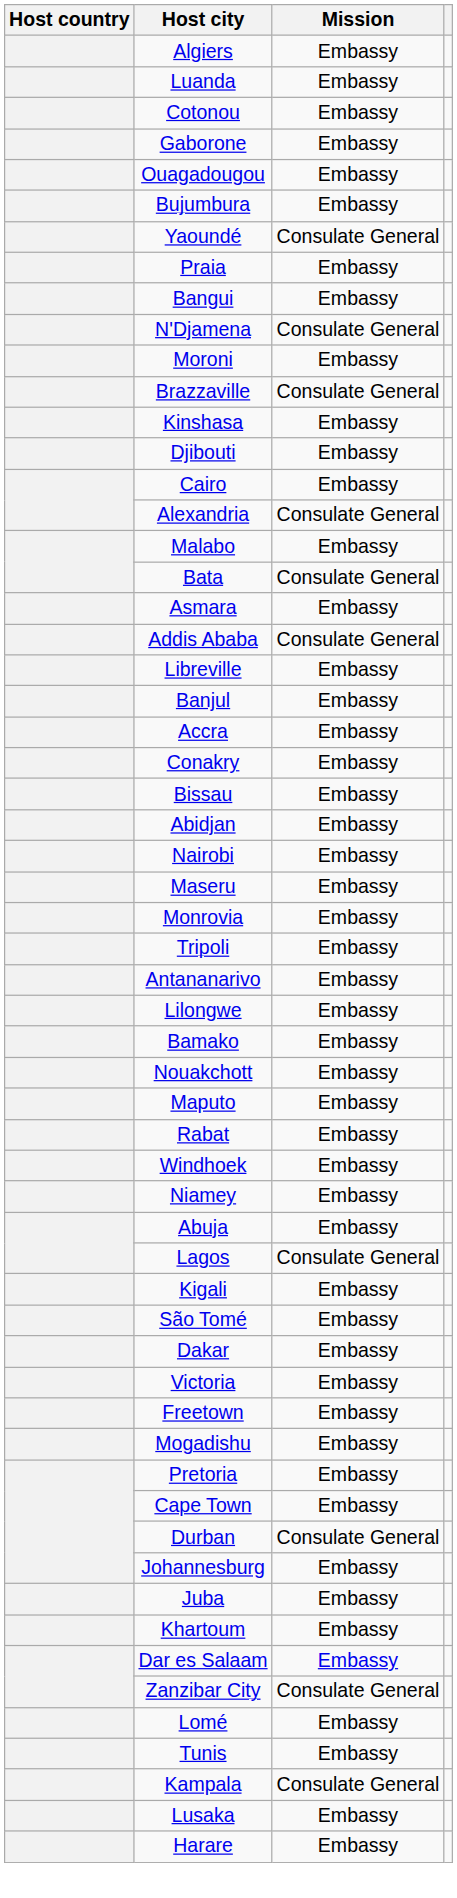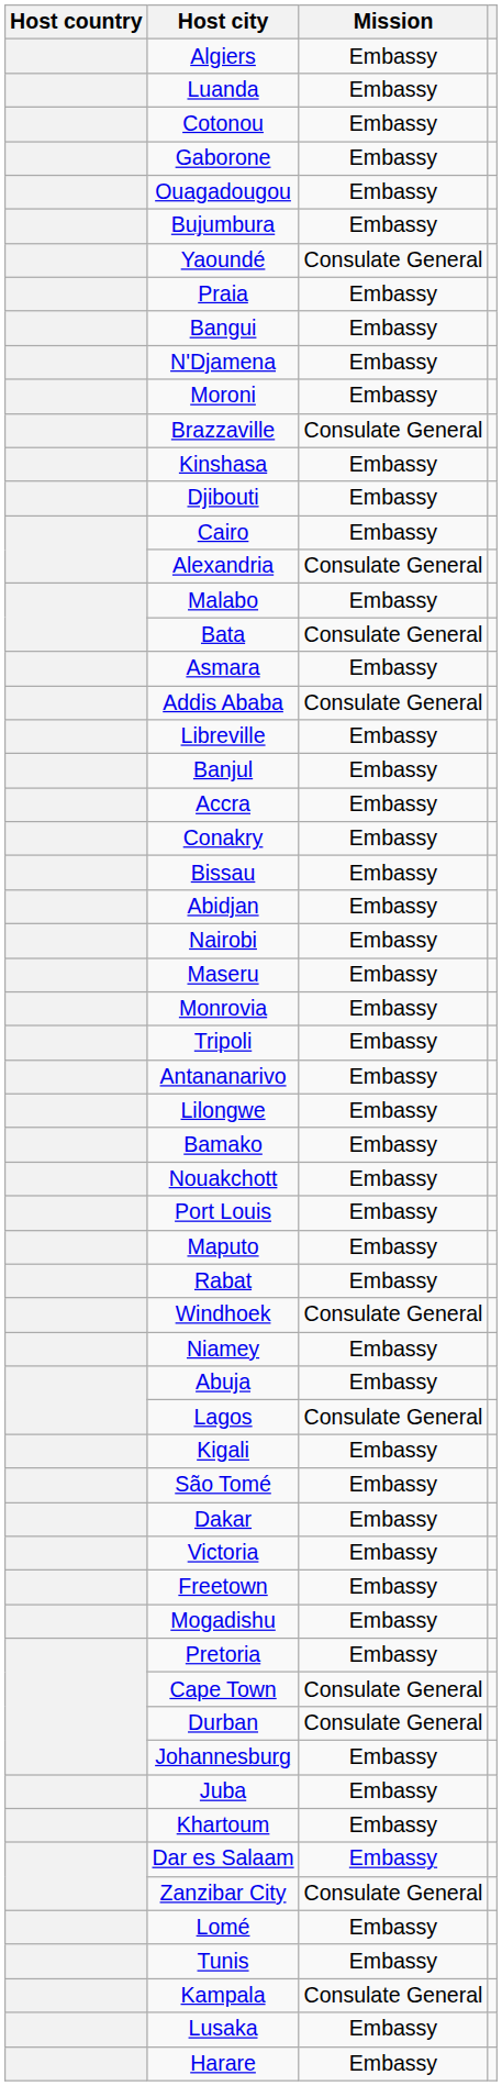 <table class="wikitable plainrowheaders" style="text-align:center;">
 <tr>
 <th scope="col">Host country</th>
 <th scope="col">Host city</th>
 <th scope="col">Mission</th>
 <th scope="col"></th>
 </tr>
 <tr>
 <th scope="row"></th>
 <td><a href='#'>Algiers</a></td>
 <td>Embassy</td>
 <td></td>
 </tr>
 <tr>
 <th scope="row"></th>
 <td><a href='#'>Luanda</a></td>
 <td>Embassy</td>
 <td></td>
 </tr>
 <tr>
 <th scope="row"></th>
 <td><a href='#'>Cotonou</a></td>
 <td>Embassy</td>
 <td></td>
 </tr>
 <tr>
 <th scope="row"></th>
 <td><a href='#'>Gaborone</a></td>
 <td>Embassy</td>
 <td></td>
 </tr>
 <tr>
 <th scope="row"></th>
 <td><a href='#'>Ouagadougou</a></td>
 <td>Embassy</td>
 <td></td>
 </tr>
 <tr>
 <th scope="row"></th>
 <td><a href='#'>Bujumbura</a></td>
 <td>Embassy</td>
 <td></td>
 </tr>
 <tr>
 <th scope="row"></th>
 <td><a href='#'>Yaoundé</a></td>
 <td>Consulate General</td>
 <td></td>
 </tr>
 <tr>
 <th scope="row"></th>
 <td><a href='#'>Praia</a></td>
 <td>Embassy</td>
 <td></td>
 </tr>
 <tr>
 <th scope="row"></th>
 <td><a href='#'>Bangui</a></td>
 <td>Embassy</td>
 <td></td>
 </tr>
 <tr>
 <th scope="row"></th>
 <td><a href='#'>N'Djamena</a></td>
-<td>Consulate General</td>
+<td>Embassy</td>
 <td></td>
 </tr>
 <tr>
 <th scope="row"></th>
 <td><a href='#'>Moroni</a></td>
 <td>Embassy</td>
 <td></td>
 </tr>
 <tr>
 <th scope="row"></th>
 <td><a href='#'>Brazzaville</a></td>
 <td>Consulate General</td>
 <td></td>
 </tr>
 <tr>
 <th scope="row"></th>
 <td><a href='#'>Kinshasa</a></td>
 <td>Embassy</td>
 <td></td>
 </tr>
 <tr>
 <th scope="row"></th>
 <td><a href='#'>Djibouti</a></td>
 <td>Embassy</td>
 <td></td>
 </tr>
 <tr>
 <th rowspan="2" scope="row"></th>
 <td><a href='#'>Cairo</a></td>
 <td>Embassy</td>
 <td></td>
 </tr>
 <tr>
 <td><a href='#'>Alexandria</a></td>
 <td>Consulate General</td>
 <td></td>
 </tr>
 <tr>
 <th rowspan="2" scope="row"></th>
 <td><a href='#'>Malabo</a></td>
 <td>Embassy</td>
 <td></td>
 </tr>
 <tr>
 <td><a href='#'>Bata</a></td>
 <td>Consulate General</td>
 <td></td>
 </tr>
 <tr>
 <th scope="row"></th>
 <td><a href='#'>Asmara</a></td>
 <td>Embassy</td>
 <td></td>
 </tr>
 <tr>
 <th scope="row"></th>
 <td><a href='#'>Addis Ababa</a></td>
 <td>Consulate General</td>
 <td></td>
 </tr>
 <tr>
 <th scope="row"></th>
 <td><a href='#'>Libreville</a></td>
 <td>Embassy</td>
 <td></td>
 </tr>
 <tr>
 <th scope="row"></th>
 <td><a href='#'>Banjul</a></td>
 <td>Embassy</td>
 <td></td>
 </tr>
 <tr>
 <th scope="row"></th>
 <td><a href='#'>Accra</a></td>
 <td>Embassy</td>
 <td></td>
 </tr>
 <tr>
 <th scope="row"></th>
 <td><a href='#'>Conakry</a></td>
 <td>Embassy</td>
 <td></td>
 </tr>
 <tr>
 <th scope="row"></th>
 <td><a href='#'>Bissau</a></td>
 <td>Embassy</td>
 <td></td>
 </tr>
 <tr>
 <th scope="row"></th>
 <td><a href='#'>Abidjan</a></td>
 <td>Embassy</td>
 <td></td>
 </tr>
 <tr>
 <th scope="row"></th>
 <td><a href='#'>Nairobi</a></td>
 <td>Embassy</td>
 <td></td>
 </tr>
 <tr>
 <th scope="row"></th>
 <td><a href='#'>Maseru</a></td>
 <td>Embassy</td>
 <td></td>
 </tr>
 <tr>
 <th scope="row"></th>
 <td><a href='#'>Monrovia</a></td>
 <td>Embassy</td>
 <td></td>
 </tr>
 <tr>
 <th scope="row"></th>
 <td><a href='#'>Tripoli</a></td>
 <td>Embassy</td>
 <td></td>
 </tr>
 <tr>
 <th scope="row"></th>
 <td><a href='#'>Antananarivo</a></td>
 <td>Embassy</td>
 <td></td>
 </tr>
 <tr>
 <th scope="row"></th>
 <td><a href='#'>Lilongwe</a></td>
 <td>Embassy</td>
 <td></td>
 </tr>
 <tr>
 <th scope="row"></th>
 <td><a href='#'>Bamako</a></td>
 <td>Embassy</td>
 <td></td>
 </tr>
 <tr>
 <th scope="row"></th>
 <td><a href='#'>Nouakchott</a></td>
 <td>Embassy</td>
 <td></td>
 </tr>
 <tr>
 <th scope="row"></th>
+<td><a href='#'>Port Louis</a></td>
+<td>Embassy</td>
+<td></td>
+</tr>
+<tr>
+<th scope="row"></th>
 <td><a href='#'>Maputo</a></td>
 <td>Embassy</td>
 <td></td>
 </tr>
 <tr>
 <th scope="row"></th>
 <td><a href='#'>Rabat</a></td>
 <td>Embassy</td>
 <td></td>
 </tr>
 <tr>
 <th scope="row"></th>
 <td><a href='#'>Windhoek</a></td>
-<td>Embassy</td>
+<td>Consulate General</td>
 <td></td>
 </tr>
 <tr>
 <th scope="row"></th>
 <td><a href='#'>Niamey</a></td>
 <td>Embassy</td>
 <td></td>
 </tr>
 <tr>
 <th rowspan="2" scope="row"></th>
 <td><a href='#'>Abuja</a></td>
 <td>Embassy</td>
 <td></td>
 </tr>
 <tr>
 <td><a href='#'>Lagos</a></td>
 <td>Consulate General</td>
 <td></td>
 </tr>
 <tr>
 <th scope="row"></th>
 <td><a href='#'>Kigali</a></td>
 <td>Embassy</td>
 <td></td>
 </tr>
 <tr>
 <th scope="row"></th>
 <td><a href='#'>São Tomé</a></td>
 <td>Embassy</td>
 <td></td>
 </tr>
 <tr>
 <th scope="row"></th>
 <td><a href='#'>Dakar</a></td>
 <td>Embassy</td>
 <td></td>
 </tr>
 <tr>
 <th scope="row"></th>
 <td><a href='#'>Victoria</a></td>
 <td>Embassy</td>
 <td></td>
 </tr>
 <tr>
 <th scope="row"></th>
 <td><a href='#'>Freetown</a></td>
 <td>Embassy</td>
 <td></td>
 </tr>
 <tr>
 <th scope="row"></th>
 <td><a href='#'>Mogadishu</a></td>
 <td>Embassy</td>
 <td></td>
 </tr>
 <tr>
 <th rowspan="4" scope="row"></th>
 <td><a href='#'>Pretoria</a></td>
 <td>Embassy</td>
 <td></td>
 </tr>
 <tr>
 <td><a href='#'>Cape Town</a></td>
-<td>Embassy</td>
+<td>Consulate General</td>
 <td></td>
 </tr>
 <tr>
 <td><a href='#'>Durban</a></td>
 <td>Consulate General</td>
 <td></td>
 </tr>
 <tr>
 <td><a href='#'>Johannesburg</a></td>
 <td>Embassy</td>
 <td></td>
 </tr>
 <tr>
 <th scope="row"></th>
 <td><a href='#'>Juba</a></td>
 <td>Embassy</td>
 <td></td>
 </tr>
 <tr>
 <th scope="row"></th>
 <td><a href='#'>Khartoum</a></td>
 <td>Embassy</td>
 <td></td>
 </tr>
 <tr>
 <th rowspan="2" scope="row"></th>
 <td><a href='#'>Dar es Salaam</a></td>
 <td><a href='#'>Embassy</a></td>
 <td></td>
 </tr>
 <tr>
 <td><a href='#'>Zanzibar City</a></td>
 <td>Consulate General</td>
 <td></td>
 </tr>
 <tr>
 <th scope="row"></th>
 <td><a href='#'>Lomé</a></td>
 <td>Embassy</td>
 <td></td>
 </tr>
 <tr>
 <th scope="row"></th>
 <td><a href='#'>Tunis</a></td>
 <td>Embassy</td>
 <td></td>
 </tr>
 <tr>
 <th scope="row"></th>
 <td><a href='#'>Kampala</a></td>
 <td>Consulate General</td>
 <td></td>
 </tr>
 <tr>
 <th scope="row"></th>
 <td><a href='#'>Lusaka</a></td>
 <td>Embassy</td>
 <td></td>
 </tr>
 <tr>
 <th scope="row"></th>
 <td><a href='#'>Harare</a></td>
 <td>Embassy</td>
 <td></td>
 </tr>
 </table>
